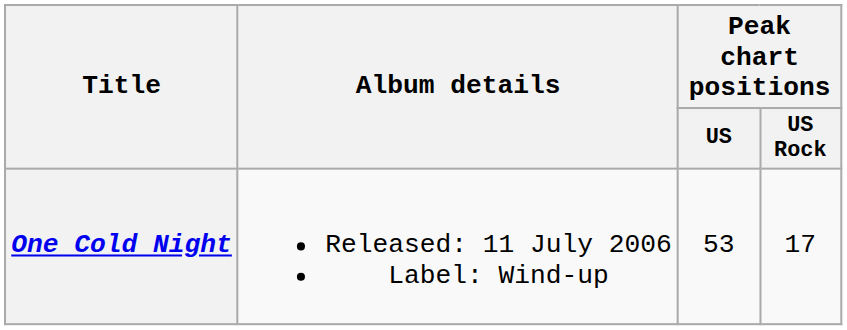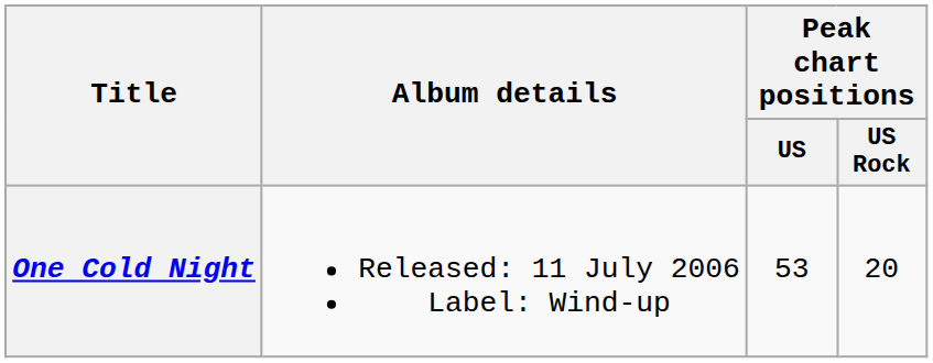 <table class="wikitable plainrowheaders"  style="text-align:center;">
 <tr>
 <th rowspan="2">Title</th>
 <th rowspan="2">Album details</th>
 <th colspan="2">Peak chart positions</th>
 </tr>
 <tr style="font-size:smaller;">
 <th width="35">US<br></th>
 <th width="35">US Rock<br></th>
 </tr>
 <tr>
 <th scope="row"><em><a href='#'>One Cold Night</a></em></th>
 <td><br><ul><li>Released: 11 July 2006</li><li>Label: Wind-up</li></ul></td>
 <td>53</td>
-<td>17</td>
+<td>20</td>
 </tr>
 </table>
